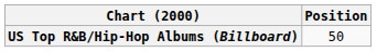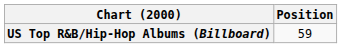 <table class="wikitable plainrowheaders" style="text-align:center">
 <tr>
 <th scope="col">Chart (2000)</th>
 <th scope="col">Position</th>
 </tr>
 <tr>
 <th scope="row">US Top R&B/Hip-Hop Albums (<em>Billboard</em>)</th>
-<td>50</td>
+<td>59</td>
 </tr>
 </table>
